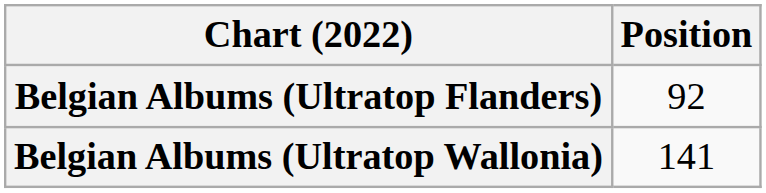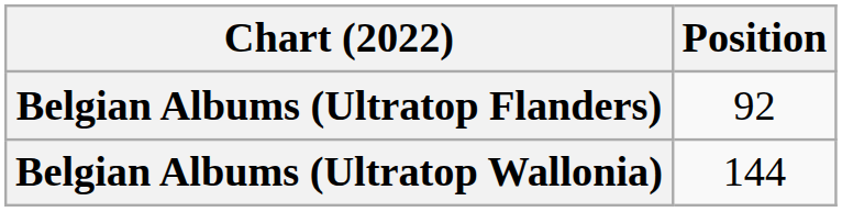 <table class="wikitable sortable plainrowheaders" style="text-align:center">
 <tr>
 <th scope="column">Chart (2022)</th>
 <th scope="column">Position</th>
 </tr>
 <tr>
 <th scope="row">Belgian Albums (Ultratop Flanders)</th>
 <td>92</td>
 </tr>
 <tr>
 <th scope="row">Belgian Albums (Ultratop Wallonia)</th>
-<td>141</td>
+<td>144</td>
 </tr>
 </table>
